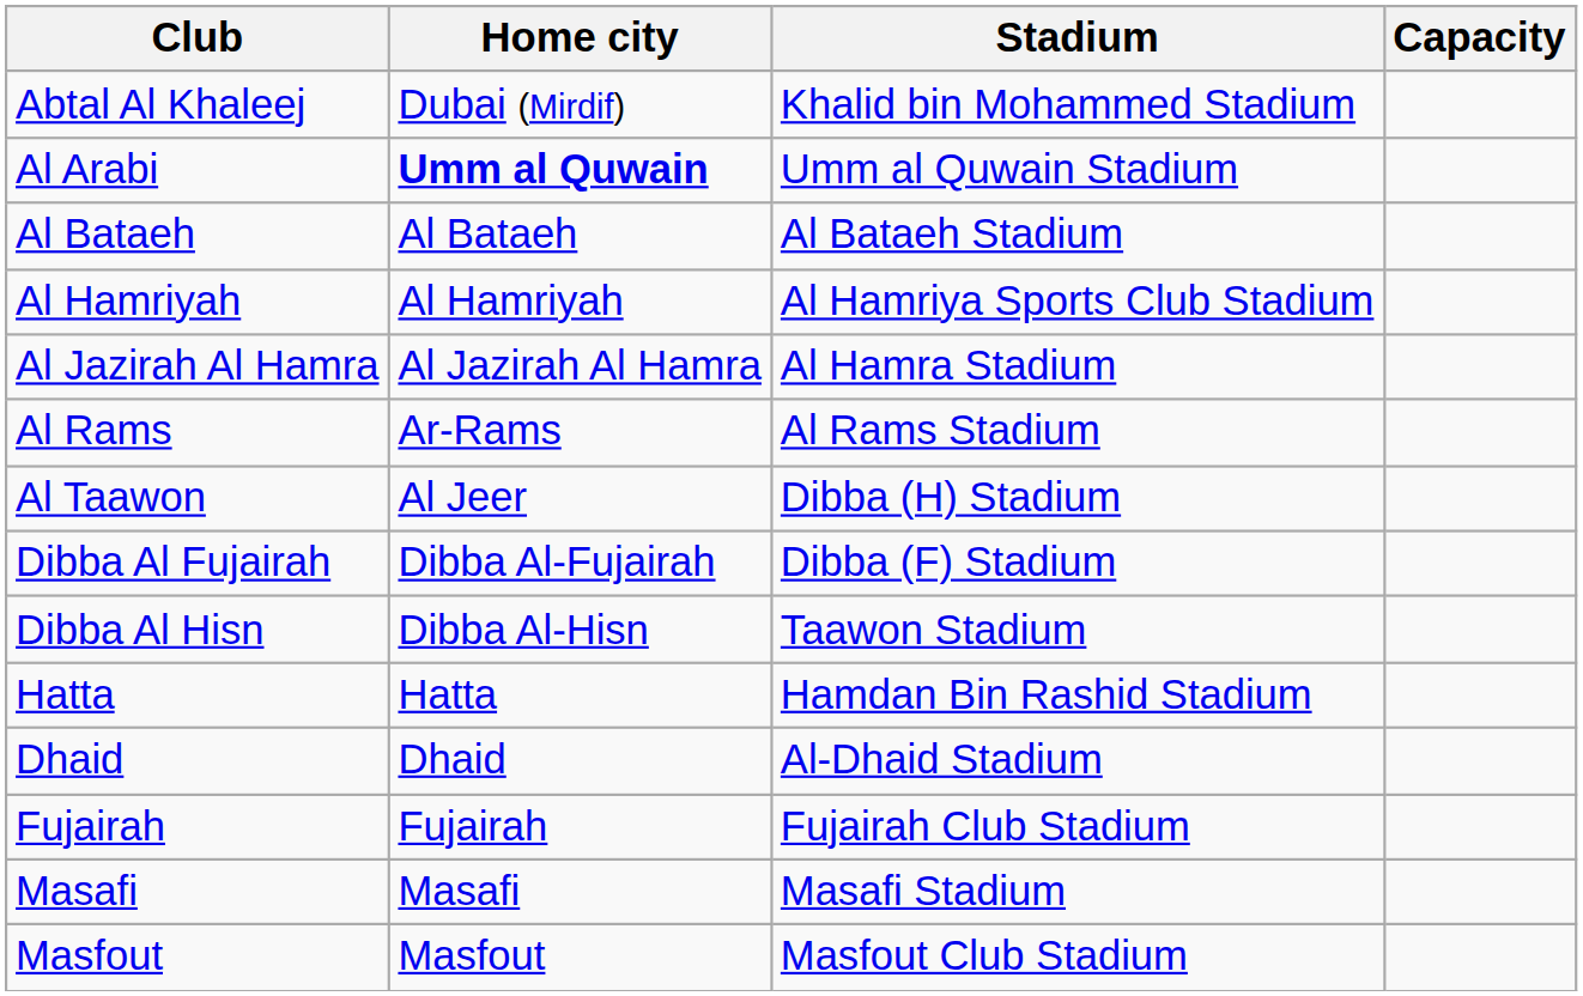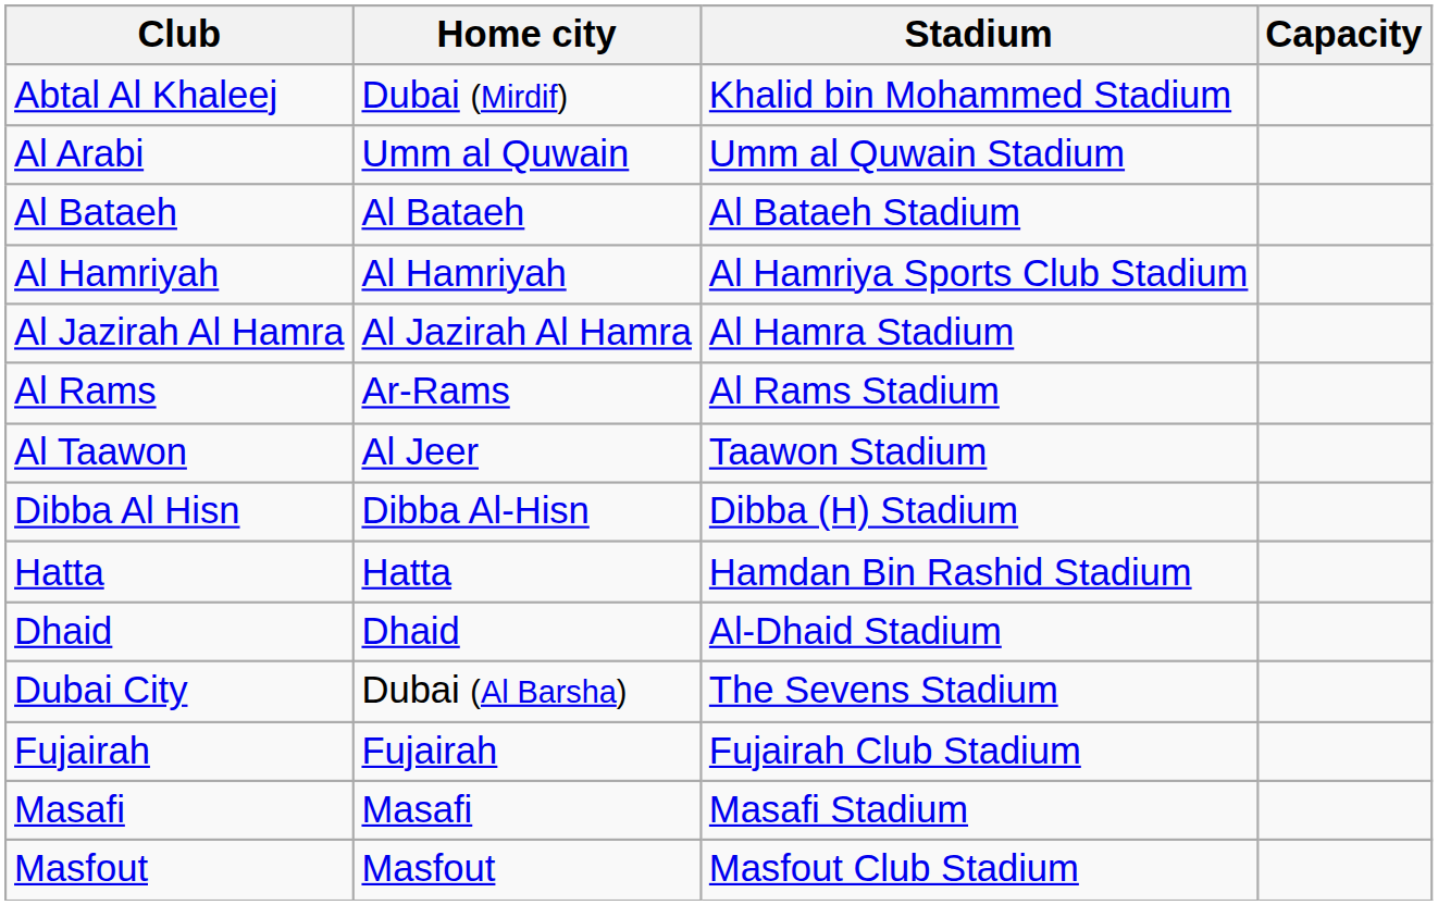 <table class="wikitable sortable" style="text-align: left;">
 <tr>
 <th>Club</th>
 <th>Home city</th>
 <th>Stadium</th>
 <th>Capacity</th>
 </tr>
 <tr>
 <td><a href='#'>Abtal Al Khaleej</a></td>
 <td><a href='#'>Dubai</a> <small>(<a href='#'>Mirdif</a>)</small></td>
 <td><a href='#'>Khalid bin Mohammed Stadium</a></td>
 <td style="text-align:center;"></td>
 </tr>
 <tr>
 <td><a href='#'>Al Arabi</a></td>
-<td><strong><a href='#'>Umm al Quwain</a></strong></td>
+<td><a href='#'>Umm al Quwain</a></td>
 <td><a href='#'>Umm al Quwain Stadium</a></td>
 <td style="text-align:center;"></td>
 </tr>
 <tr>
 <td><a href='#'>Al Bataeh</a></td>
 <td><a href='#'>Al Bataeh</a></td>
 <td><a href='#'>Al Bataeh Stadium</a></td>
 <td style="text-align:center;"></td>
 </tr>
 <tr>
 <td><a href='#'>Al Hamriyah</a></td>
 <td><a href='#'>Al Hamriyah</a></td>
 <td><a href='#'>Al Hamriya Sports Club Stadium</a></td>
 <td style="text-align:center;"></td>
 </tr>
 <tr>
 <td><a href='#'>Al Jazirah Al Hamra</a></td>
 <td><a href='#'>Al Jazirah Al Hamra</a></td>
 <td><a href='#'>Al Hamra Stadium</a></td>
 <td style="text-align:center;"></td>
 </tr>
 <tr>
 <td><a href='#'>Al Rams</a></td>
 <td><a href='#'>Ar-Rams</a></td>
 <td><a href='#'>Al Rams Stadium</a></td>
 <td style="text-align:center;"></td>
 </tr>
 <tr>
 <td><a href='#'>Al Taawon</a></td>
 <td><a href='#'>Al Jeer</a></td>
-<td><a href='#'>Dibba (H) Stadium</a></td>
-<td style="text-align:center;"></td>
-</tr>
-<tr>
-<td><a href='#'>Dibba Al Fujairah</a></td>
-<td><a href='#'>Dibba Al-Fujairah</a></td>
-<td><a href='#'>Dibba (F) Stadium</a></td>
+<td><a href='#'>Taawon Stadium</a></td>
 <td style="text-align:center;"></td>
 </tr>
 <tr>
 <td><a href='#'>Dibba Al Hisn</a></td>
 <td><a href='#'>Dibba Al-Hisn</a></td>
-<td><a href='#'>Taawon Stadium</a></td>
+<td><a href='#'>Dibba (H) Stadium</a></td>
 <td style="text-align:center;"></td>
 </tr>
 <tr>
 <td><a href='#'>Hatta</a></td>
 <td><a href='#'>Hatta</a></td>
 <td><a href='#'>Hamdan Bin Rashid Stadium</a></td>
 <td style="text-align:center;"></td>
 </tr>
 <tr>
 <td><a href='#'>Dhaid</a></td>
 <td><a href='#'>Dhaid</a></td>
 <td><a href='#'>Al-Dhaid Stadium</a></td>
+<td style="text-align:center;"></td>
+</tr>
+<tr>
+<td><a href='#'>Dubai City</a></td>
+<td>Dubai <small>(<a href='#'>Al Barsha</a>)</small></td>
+<td><a href='#'>The Sevens Stadium</a></td>
 <td style="text-align:center;"></td>
 </tr>
 <tr>
 <td><a href='#'>Fujairah</a></td>
 <td><a href='#'>Fujairah</a></td>
 <td><a href='#'>Fujairah Club Stadium</a></td>
 <td style="text-align:center;"></td>
 </tr>
 <tr>
 <td><a href='#'>Masafi</a></td>
 <td><a href='#'>Masafi</a></td>
 <td><a href='#'>Masafi Stadium</a></td>
 <td style="text-align:center;"></td>
 </tr>
 <tr>
 <td><a href='#'>Masfout</a></td>
 <td><a href='#'>Masfout</a></td>
 <td><a href='#'>Masfout Club Stadium</a></td>
 <td style="text-align:center;"></td>
 </tr>
 </table>
